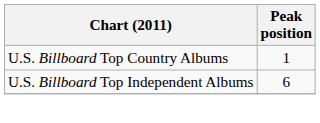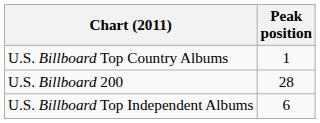 <table class="wikitable">
 <tr>
 <th>Chart (2011)</th>
 <th>Peak<br>position</th>
 </tr>
 <tr>
 <td>U.S. <em>Billboard</em> Top Country Albums</td>
 <td align="center">1</td>
 </tr>
 <tr>
+<td>U.S. <em>Billboard</em> 200</td>
+<td align="center">28</td>
+</tr>
+<tr>
 <td>U.S. <em>Billboard</em> Top Independent Albums</td>
 <td align="center">6</td>
 </tr>
 <tr>
 </tr>
 </table>
